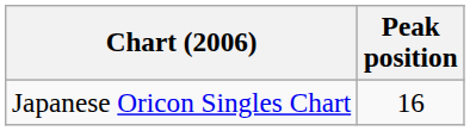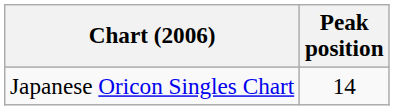 <table class="wikitable">
 <tr>
 <th>Chart (2006)</th>
 <th>Peak<br>position</th>
 </tr>
 <tr>
 <td align="left">Japanese <a href='#'>Oricon Singles Chart</a></td>
-<td align="center">16</td>
+<td align="center">14</td>
 </tr>
 </table>
